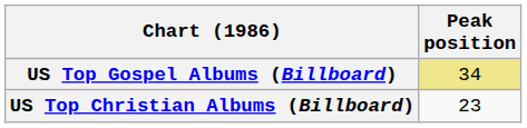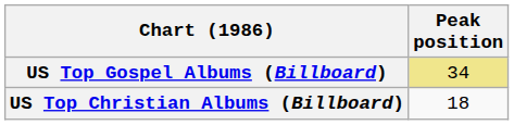 <table class="wikitable sortable plainrowheaders">
 <tr>
 <th>Chart (1986)</th>
 <th>Peak<br>position</th>
 </tr>
 <tr>
 <th scope="row">US <a href='#'>Top Gospel Albums</a> (<em><a href='#'>Billboard</a></em>)</th>
 <td align="center" style="background: khaki;">34</td>
 </tr>
 <tr>
 <th scope="row">US <a href='#'>Top Christian Albums</a> (<em>Billboard</em>)</th>
-<td align="center">23</td>
+<td align="center">18</td>
 </tr>
 </table>
